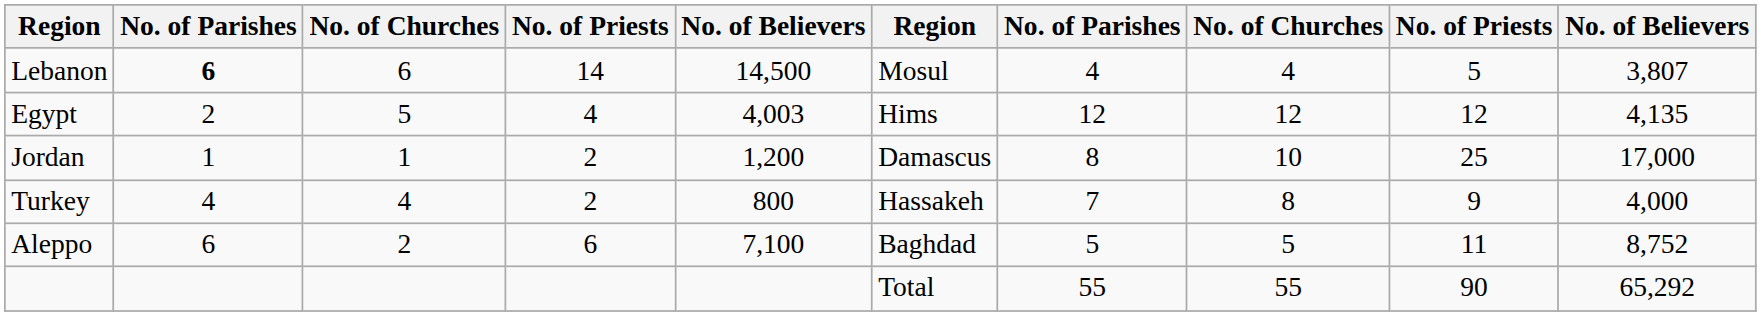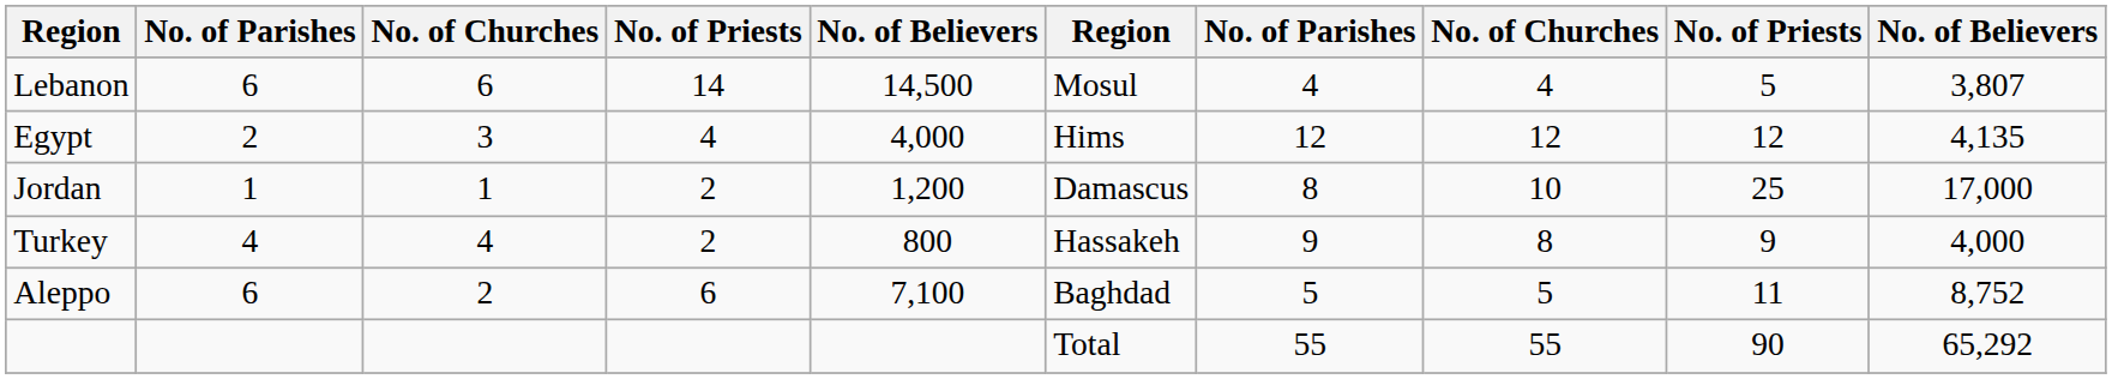 <table class="wikitable" style="text-align:center">
 <tr>
 <th>Region</th>
 <th>No. of Parishes</th>
 <th>No. of Churches</th>
 <th>No. of Priests</th>
 <th>No. of Believers</th>
 <th>Region</th>
 <th>No. of Parishes</th>
 <th>No. of Churches</th>
 <th>No. of Priests</th>
 <th>No. of Believers</th>
 </tr>
 <tr>
 <td style="text-align:left">Lebanon</td>
-<td><strong>6</strong></td>
+<td>6</td>
 <td>6</td>
 <td>14</td>
 <td>14,500</td>
 <td style="text-align:left">Mosul</td>
 <td>4</td>
 <td>4</td>
 <td>5</td>
 <td>3,807</td>
 </tr>
 <tr>
 <td style="text-align:left">Egypt</td>
 <td>2</td>
-<td>5</td>
+<td>3</td>
 <td>4</td>
-<td>4,003</td>
+<td>4,000</td>
 <td style="text-align:left">Hims</td>
 <td>12</td>
 <td>12</td>
 <td>12</td>
 <td>4,135</td>
 </tr>
 <tr>
 <td style="text-align:left">Jordan</td>
 <td>1</td>
 <td>1</td>
 <td>2</td>
 <td>1,200</td>
 <td style="text-align:left">Damascus</td>
 <td>8</td>
 <td>10</td>
 <td>25</td>
 <td>17,000</td>
 </tr>
 <tr>
 <td style="text-align:left">Turkey</td>
 <td>4</td>
 <td>4</td>
 <td>2</td>
 <td>800</td>
 <td style="text-align:left">Hassakeh</td>
-<td>7</td>
+<td>9</td>
 <td>8</td>
 <td>9</td>
 <td>4,000</td>
 </tr>
 <tr>
 <td style="text-align:left">Aleppo</td>
 <td>6</td>
 <td>2</td>
 <td>6</td>
 <td>7,100</td>
 <td style="text-align:left">Baghdad</td>
 <td>5</td>
 <td>5</td>
 <td>11</td>
 <td>8,752</td>
 </tr>
 <tr>
 <td style="text-align:left"></td>
 <td></td>
 <td></td>
 <td></td>
 <td></td>
 <td style="text-align:left">Total</td>
 <td>55</td>
 <td>55</td>
 <td>90</td>
 <td>65,292</td>
 </tr>
 </table>
